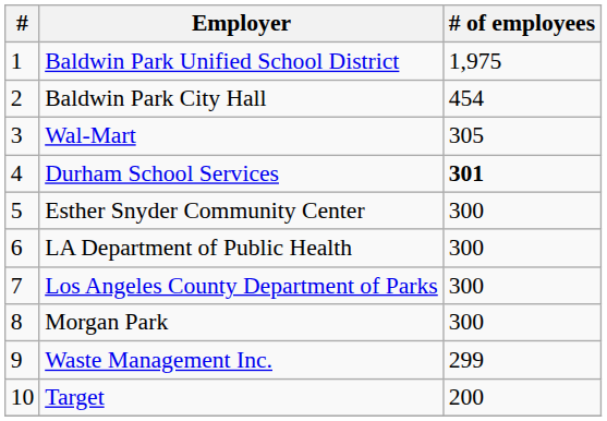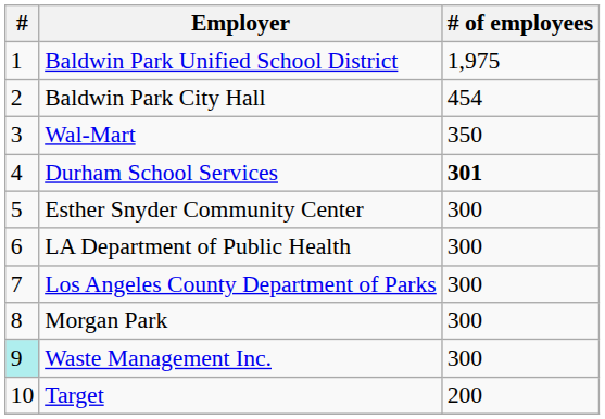 <table class="wikitable sortable" border="1">
 <tr>
 <th>#</th>
 <th>Employer</th>
 <th># of employees</th>
 </tr>
 <tr>
 <td>1</td>
 <td><a href='#'>Baldwin Park Unified School District</a></td>
 <td>1,975</td>
 </tr>
 <tr>
 <td>2</td>
 <td>Baldwin Park City Hall</td>
 <td>454</td>
 </tr>
 <tr>
 <td>3</td>
 <td><a href='#'>Wal-Mart</a></td>
-<td>305</td>
+<td>350</td>
 </tr>
 <tr>
 <td>4</td>
 <td><a href='#'>Durham School Services</a></td>
 <td><strong>301</strong></td>
 </tr>
 <tr>
 <td>5</td>
 <td>Esther Snyder Community Center</td>
 <td>300</td>
 </tr>
 <tr>
 <td>6</td>
 <td>LA Department of Public Health</td>
 <td>300</td>
 </tr>
 <tr>
 <td>7</td>
 <td><a href='#'>Los Angeles County Department of Parks</a></td>
 <td>300</td>
 </tr>
 <tr>
 <td>8</td>
 <td>Morgan Park</td>
 <td>300</td>
 </tr>
 <tr>
-<td>9</td>
+<td style="background: paleturquoise;">9</td>
 <td><a href='#'>Waste Management Inc.</a></td>
-<td>299</td>
+<td>300</td>
 </tr>
 <tr>
 <td>10</td>
 <td><a href='#'>Target</a></td>
 <td>200</td>
 </tr>
 <tr>
 </tr>
 </table>
